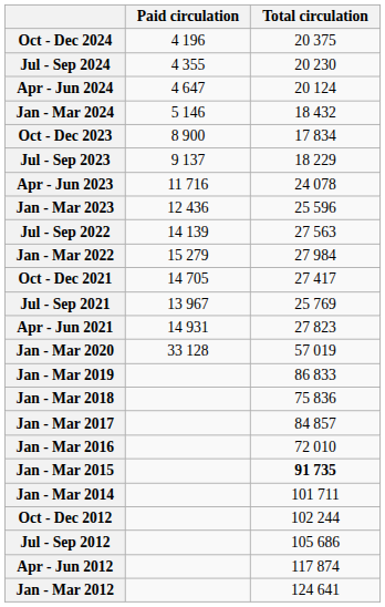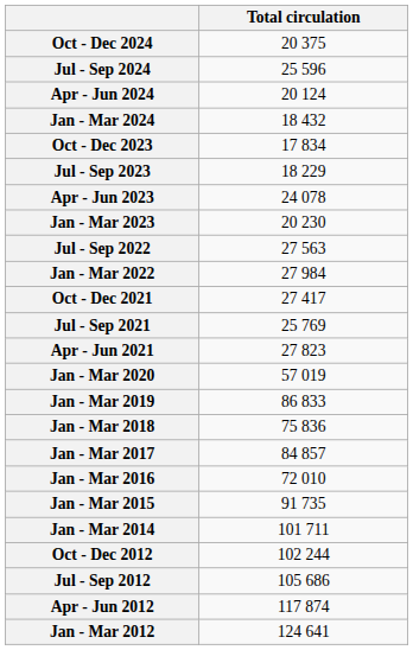 <table class="wikitable sortable" style="text-align:center; width:400px; height:150px;">
 <tr>
 <th></th>
-<th>Paid circulation</th>
 <th>Total circulation</th>
 </tr>
 <tr>
 <th scope="row">Oct - Dec 2024</th>
-<td>4 196</td>
 <td>20 375</td>
 </tr>
 <tr>
 <th scope="row">Jul - Sep 2024</th>
-<td>4 355</td>
-<td>20 230</td>
+<td>25 596</td>
 </tr>
 <tr>
 <th scope="row">Apr - Jun 2024</th>
-<td>4 647</td>
 <td>20 124</td>
 </tr>
 <tr>
 <th scope="row">Jan - Mar 2024</th>
-<td>5 146</td>
 <td>18 432</td>
 </tr>
 <tr>
 <th scope="row">Oct - Dec 2023</th>
-<td>8 900</td>
 <td>17 834</td>
 </tr>
 <tr>
 <th scope="row">Jul - Sep 2023</th>
-<td>9 137</td>
 <td>18 229</td>
 </tr>
 <tr>
 <th scope="row">Apr - Jun 2023</th>
-<td>11 716</td>
 <td>24 078</td>
 </tr>
 <tr>
 <th scope="row">Jan - Mar 2023</th>
-<td>12 436</td>
-<td>25 596</td>
+<td>20 230</td>
 </tr>
 <tr>
 <th scope="row">Jul - Sep 2022</th>
-<td>14 139</td>
 <td>27 563</td>
 </tr>
 <tr>
 <th scope="row">Jan - Mar 2022</th>
-<td>15 279</td>
 <td>27 984</td>
 </tr>
 <tr>
 <th scope="row">Oct - Dec 2021</th>
-<td>14 705</td>
 <td>27 417</td>
 </tr>
 <tr>
 <th scope="row">Jul - Sep 2021</th>
-<td>13 967</td>
 <td>25 769</td>
 </tr>
 <tr>
 <th scope="row">Apr - Jun 2021</th>
-<td>14 931</td>
 <td>27 823</td>
 </tr>
 <tr>
 <th scope="row">Jan - Mar 2020</th>
-<td>33 128</td>
 <td>57 019</td>
 </tr>
 <tr>
 <th scope="row">Jan - Mar 2019</th>
-<td></td>
 <td>86 833</td>
 </tr>
 <tr>
 <th scope="row">Jan - Mar 2018</th>
-<td></td>
 <td>75 836</td>
 </tr>
 <tr>
 <th scope="row">Jan - Mar 2017</th>
-<td></td>
 <td>84 857</td>
 </tr>
 <tr>
 <th scope="row">Jan - Mar 2016</th>
-<td></td>
 <td>72 010</td>
 </tr>
 <tr>
 <th scope="row">Jan - Mar 2015</th>
-<td></td>
-<td><strong>91 735</strong></td>
+<td>91 735</td>
 </tr>
 <tr>
 <th scope="row">Jan - Mar 2014</th>
-<td></td>
 <td>101 711</td>
 </tr>
 <tr>
 <th scope="row">Oct - Dec 2012</th>
-<td></td>
 <td>102 244</td>
 </tr>
 <tr>
 <th scope="row">Jul - Sep 2012</th>
-<td></td>
 <td>105 686</td>
 </tr>
 <tr>
 <th scope="row">Apr - Jun 2012</th>
-<td></td>
 <td>117 874</td>
 </tr>
 <tr>
 <th scope="row">Jan - Mar 2012</th>
-<td></td>
 <td>124 641</td>
 </tr>
 </table>
